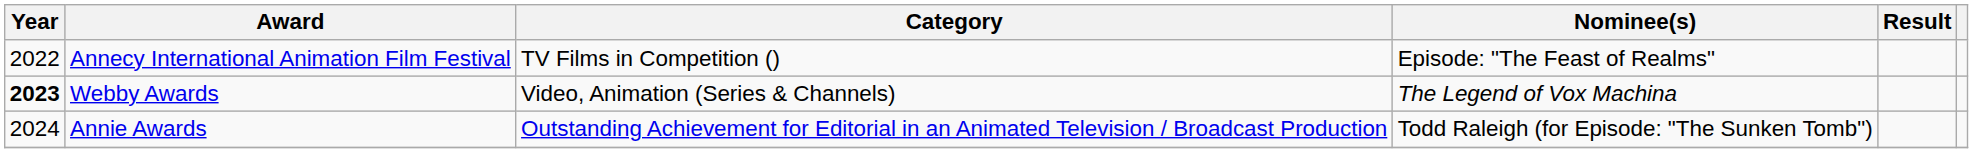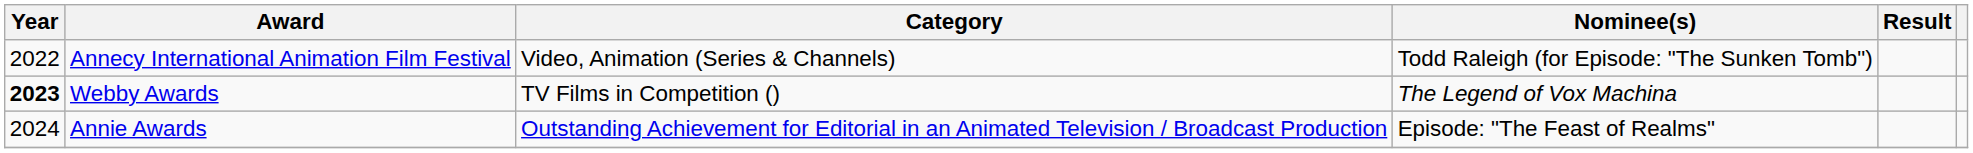 <table class="wikitable">
 <tr>
 <th scope="col">Year</th>
 <th scope="col">Award</th>
 <th scope="col">Category</th>
 <th scope="col">Nominee(s)</th>
 <th scope="col">Result</th>
 <th scope="col"></th>
 </tr>
 <tr>
 <td>2022</td>
 <td><a href='#'>Annecy International Animation Film Festival</a></td>
-<td>TV Films in Competition ()</td>
-<td>Episode: "The Feast of Realms"</td>
+<td>Video, Animation (Series & Channels)</td>
+<td>Todd Raleigh (for Episode: "The Sunken Tomb")</td>
 <td></td>
 <td></td>
 </tr>
 <tr>
 <td><strong>2023</strong></td>
 <td><a href='#'>Webby Awards</a></td>
-<td>Video, Animation (Series & Channels)</td>
+<td>TV Films in Competition ()</td>
 <td><em>The Legend of Vox Machina</em></td>
 <td></td>
 <td></td>
 </tr>
 <tr>
 <td>2024</td>
 <td><a href='#'>Annie Awards</a></td>
 <td><a href='#'>Outstanding Achievement for Editorial in an Animated Television / Broadcast Production</a></td>
-<td>Todd Raleigh (for Episode: "The Sunken Tomb")</td>
+<td>Episode: "The Feast of Realms"</td>
 <td></td>
 <td></td>
 </tr>
 <tr>
 </tr>
 </table>
